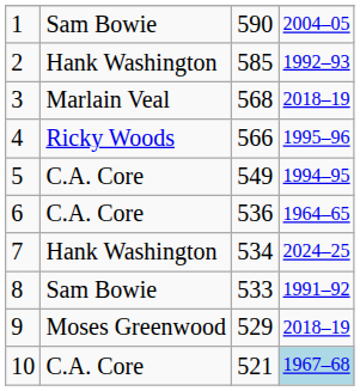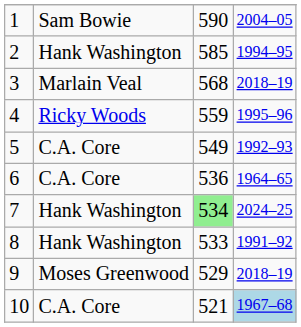 <table class="wikitable">
 <tr>
 </tr>
 <tr>
 <td>1</td>
 <td>Sam Bowie</td>
 <td>590</td>
 <td style="font-size:80%;"><a href='#'>2004–05</a></td>
 </tr>
 <tr>
 <td>2</td>
 <td>Hank Washington</td>
 <td>585</td>
-<td style="font-size:80%;"><a href='#'>1992–93</a></td>
+<td style="font-size:80%;"><a href='#'>1994–95</a></td>
 </tr>
 <tr>
 <td>3</td>
 <td>Marlain Veal</td>
 <td>568</td>
 <td style="font-size:80%;"><a href='#'>2018–19</a></td>
 </tr>
 <tr>
 <td>4</td>
 <td><a href='#'>Ricky Woods</a></td>
-<td>566</td>
+<td>559</td>
 <td style="font-size:80%;"><a href='#'>1995–96</a></td>
 </tr>
 <tr>
 <td>5</td>
 <td>C.A. Core</td>
 <td>549</td>
-<td style="font-size:80%;"><a href='#'>1994–95</a></td>
+<td style="font-size:80%;"><a href='#'>1992–93</a></td>
 </tr>
 <tr>
 <td>6</td>
 <td>C.A. Core</td>
 <td>536</td>
 <td style="font-size:80%;"><a href='#'>1964–65</a></td>
 </tr>
 <tr>
 <td>7</td>
 <td>Hank Washington</td>
-<td>534</td>
+<td style="background: lightgreen;">534</td>
 <td style="font-size:80%;"><a href='#'>2024–25</a></td>
 </tr>
 <tr>
 <td>8</td>
-<td>Sam Bowie</td>
+<td>Hank Washington</td>
 <td>533</td>
 <td style="font-size:80%;"><a href='#'>1991–92</a></td>
 </tr>
 <tr>
 <td>9</td>
 <td>Moses Greenwood</td>
 <td>529</td>
 <td style="font-size:80%;"><a href='#'>2018–19</a></td>
 </tr>
 <tr>
 <td>10</td>
 <td>C.A. Core</td>
 <td>521</td>
 <td style="background: lightblue; font-size:80%;"><a href='#'>1967–68</a></td>
 </tr>
 </table>
